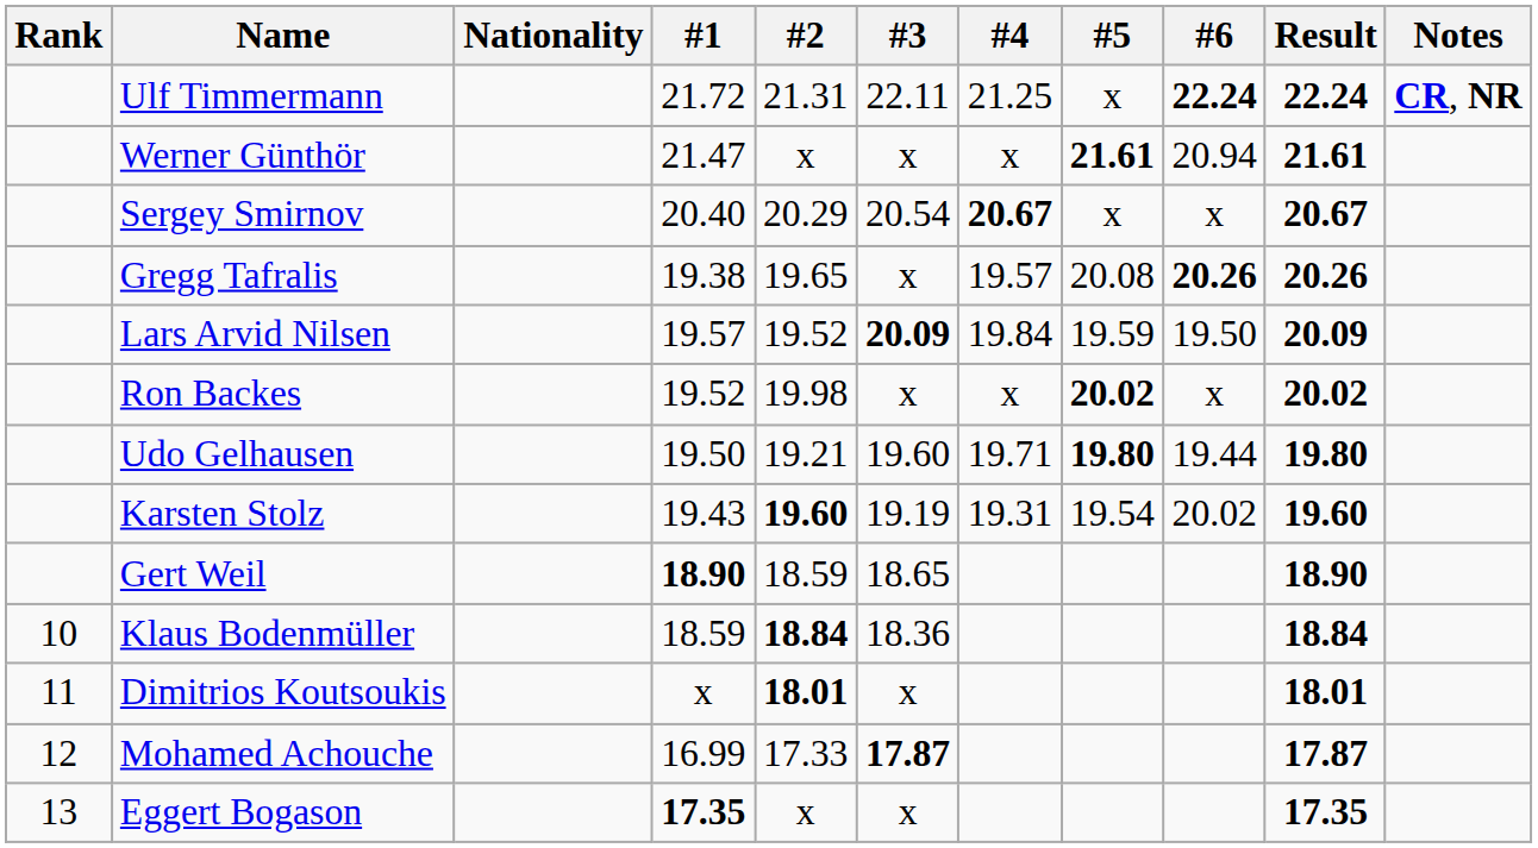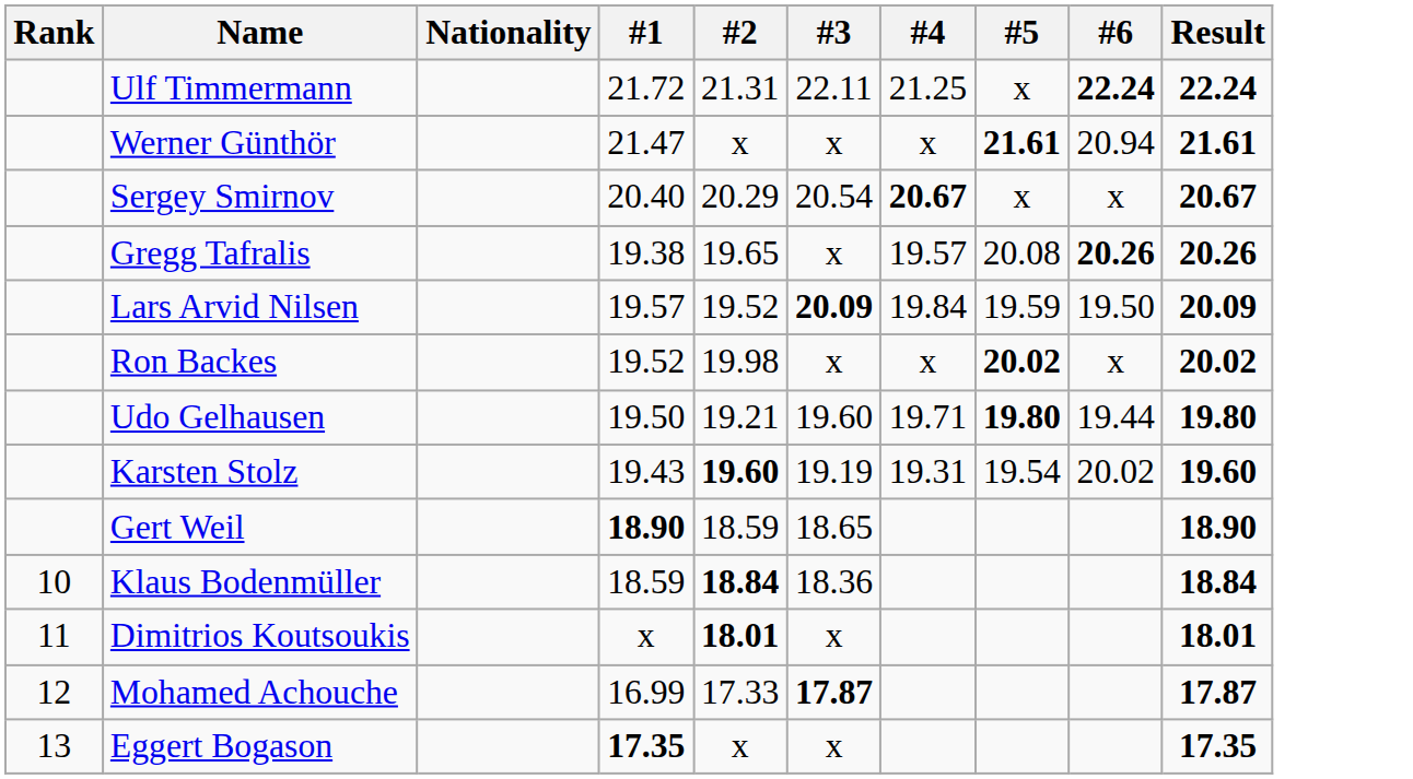 <table class="wikitable sortable" style="text-align:center">
 <tr>
 <th>Rank</th>
 <th>Name</th>
 <th>Nationality</th>
 <th>#1</th>
 <th>#2</th>
 <th>#3</th>
 <th>#4</th>
 <th>#5</th>
 <th>#6</th>
 <th>Result</th>
-<th>Notes</th>
 </tr>
 <tr>
 <td></td>
 <td align="left"><a href='#'>Ulf Timmermann</a></td>
 <td align=left></td>
 <td>21.72</td>
 <td>21.31</td>
 <td>22.11</td>
 <td>21.25</td>
 <td>x</td>
 <td><strong>22.24</strong></td>
 <td><strong>22.24</strong></td>
-<td><strong><a href='#'>CR</a></strong>, <strong>NR</strong></td>
 </tr>
 <tr>
 <td></td>
 <td align="left"><a href='#'>Werner Günthör</a></td>
 <td align=left></td>
 <td>21.47</td>
 <td>x</td>
 <td>x</td>
 <td>x</td>
 <td><strong>21.61</strong></td>
 <td>20.94</td>
 <td><strong>21.61</strong></td>
-<td></td>
 </tr>
 <tr>
 <td></td>
 <td align="left"><a href='#'>Sergey Smirnov</a></td>
 <td align=left></td>
 <td>20.40</td>
 <td>20.29</td>
 <td>20.54</td>
 <td><strong>20.67</strong></td>
 <td>x</td>
 <td>x</td>
 <td><strong>20.67</strong></td>
-<td></td>
 </tr>
 <tr>
 <td></td>
 <td align="left"><a href='#'>Gregg Tafralis</a></td>
 <td align=left></td>
 <td>19.38</td>
 <td>19.65</td>
 <td>x</td>
 <td>19.57</td>
 <td>20.08</td>
 <td><strong>20.26</strong></td>
 <td><strong>20.26</strong></td>
-<td></td>
 </tr>
 <tr>
 <td></td>
 <td align="left"><a href='#'>Lars Arvid Nilsen</a></td>
 <td align=left></td>
 <td>19.57</td>
 <td>19.52</td>
 <td><strong>20.09</strong></td>
 <td>19.84</td>
 <td>19.59</td>
 <td>19.50</td>
 <td><strong>20.09</strong></td>
-<td></td>
 </tr>
 <tr>
 <td></td>
 <td align="left"><a href='#'>Ron Backes</a></td>
 <td align=left></td>
 <td>19.52</td>
 <td>19.98</td>
 <td>x</td>
 <td>x</td>
 <td><strong>20.02</strong></td>
 <td>x</td>
 <td><strong>20.02</strong></td>
-<td></td>
 </tr>
 <tr>
 <td></td>
 <td align="left"><a href='#'>Udo Gelhausen</a></td>
 <td align=left></td>
 <td>19.50</td>
 <td>19.21</td>
 <td>19.60</td>
 <td>19.71</td>
 <td><strong>19.80</strong></td>
 <td>19.44</td>
 <td><strong>19.80</strong></td>
-<td></td>
 </tr>
 <tr>
 <td></td>
 <td align="left"><a href='#'>Karsten Stolz</a></td>
 <td align=left></td>
 <td>19.43</td>
 <td><strong>19.60</strong></td>
 <td>19.19</td>
 <td>19.31</td>
 <td>19.54</td>
 <td>20.02</td>
 <td><strong>19.60</strong></td>
-<td></td>
 </tr>
 <tr>
 <td></td>
 <td align="left"><a href='#'>Gert Weil</a></td>
 <td align=left></td>
 <td><strong>18.90</strong></td>
 <td>18.59</td>
 <td>18.65</td>
 <td></td>
 <td></td>
 <td></td>
 <td><strong>18.90</strong></td>
-<td></td>
 </tr>
 <tr>
 <td>10</td>
 <td align="left"><a href='#'>Klaus Bodenmüller</a></td>
 <td align=left></td>
 <td>18.59</td>
 <td><strong>18.84</strong></td>
 <td>18.36</td>
 <td></td>
 <td></td>
 <td></td>
 <td><strong>18.84</strong></td>
-<td></td>
 </tr>
 <tr>
 <td>11</td>
 <td align="left"><a href='#'>Dimitrios Koutsoukis</a></td>
 <td align=left></td>
 <td>x</td>
 <td><strong>18.01</strong></td>
 <td>x</td>
 <td></td>
 <td></td>
 <td></td>
 <td><strong>18.01</strong></td>
-<td></td>
 </tr>
 <tr>
 <td>12</td>
 <td align="left"><a href='#'>Mohamed Achouche</a></td>
 <td align=left></td>
 <td>16.99</td>
 <td>17.33</td>
 <td><strong>17.87</strong></td>
 <td></td>
 <td></td>
 <td></td>
 <td><strong>17.87</strong></td>
-<td></td>
 </tr>
 <tr>
 <td>13</td>
 <td align="left"><a href='#'>Eggert Bogason</a></td>
 <td align=left></td>
 <td><strong>17.35</strong></td>
 <td>x</td>
 <td>x</td>
 <td></td>
 <td></td>
 <td></td>
 <td><strong>17.35</strong></td>
-<td></td>
 </tr>
 </table>
